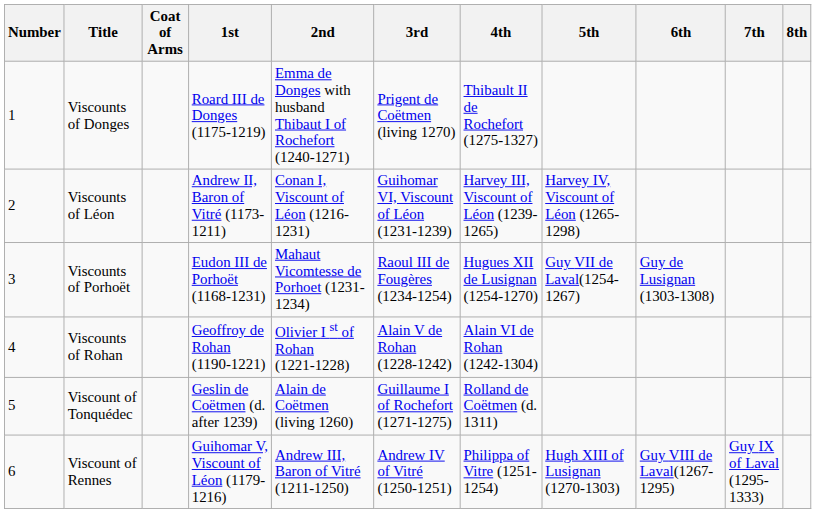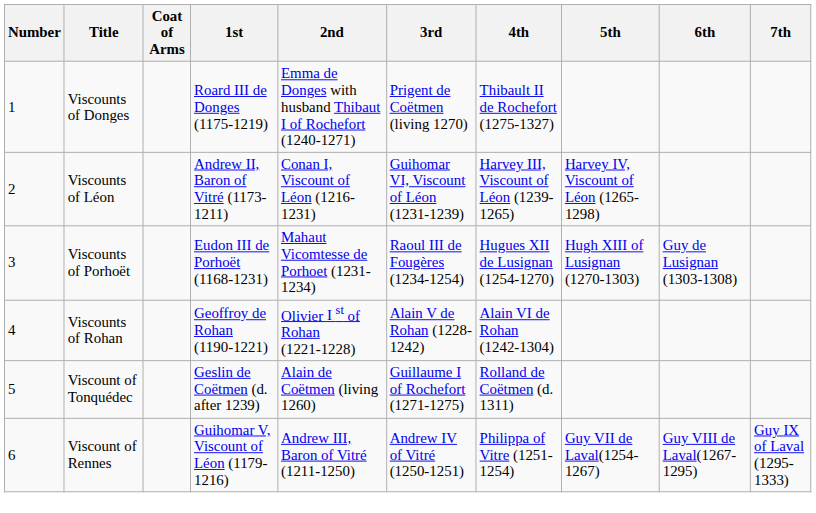 <table class="wikitable">
 <tr>
 <th>Number</th>
 <th>Title</th>
 <th>Coat of Arms</th>
 <th>1st</th>
 <th>2nd</th>
 <th>3rd</th>
 <th>4th</th>
 <th>5th</th>
 <th>6th</th>
 <th>7th</th>
-<th>8th</th>
 </tr>
 <tr>
 <td>1</td>
 <td>Viscounts of Donges</td>
 <td></td>
 <td><a href='#'>Roard III de Donges</a> (1175-1219)</td>
 <td><a href='#'>Emma de Donges</a> with husband <a href='#'>Thibaut I of Rochefort</a> (1240-1271)</td>
 <td><a href='#'>Prigent de Coëtmen</a> (living 1270)</td>
 <td><a href='#'>Thibault II de Rochefort</a> (1275-1327)</td>
-<td></td>
 <td></td>
 <td></td>
 <td></td>
 </tr>
 <tr>
 <td>2</td>
 <td>Viscounts of Léon</td>
 <td></td>
 <td><a href='#'>Andrew II, Baron of Vitré</a> (1173-1211)</td>
 <td><a href='#'>Conan I, Viscount of Léon</a> (1216-1231)</td>
 <td><a href='#'>Guihomar VI, Viscount of Léon</a> (1231-1239)</td>
 <td><a href='#'>Harvey III, Viscount of Léon</a> (1239-1265)</td>
 <td><a href='#'>Harvey IV, Viscount of Léon</a> (1265-1298)</td>
 <td></td>
 <td></td>
-<td></td>
 </tr>
 <tr>
 <td>3</td>
 <td>Viscounts of Porhoët</td>
 <td></td>
 <td><a href='#'>Eudon III de Porhoët</a> (1168-1231)</td>
 <td><a href='#'>Mahaut Vicomtesse de Porhoet</a> (1231-1234)</td>
 <td><a href='#'>Raoul III de Fougères</a> (1234-1254)</td>
 <td><a href='#'>Hugues XII de Lusignan</a> (1254-1270)</td>
-<td><a href='#'>Guy <abbr>VII</abbr> de Laval</a>(1254-1267)</td>
+<td><a href='#'>Hugh XIII of Lusignan</a> (1270-1303)</td>
 <td><a href='#'>Guy de Lusignan</a> (1303-1308)</td>
-<td></td>
 <td></td>
 </tr>
 <tr>
 <td>4</td>
 <td>Viscounts of Rohan</td>
 <td></td>
 <td><a href='#'>Geoffroy de Rohan</a> (1190-1221)</td>
 <td><a href='#'>Olivier <abbr>I <sup>st</sup></abbr> of Rohan</a><br>(1221-1228)</td>
 <td><a href='#'>Alain V de Rohan</a> (1228-1242)</td>
 <td><a href='#'>Alain VI de Rohan</a> (1242-1304)</td>
-<td></td>
 <td></td>
 <td></td>
 <td></td>
 </tr>
 <tr>
 <td>5</td>
 <td>Viscount of Tonquédec</td>
 <td></td>
 <td><a href='#'>Geslin de Coëtmen</a> (d. after 1239)</td>
 <td><a href='#'>Alain de Coëtmen</a> (living 1260)</td>
 <td><a href='#'>Guillaume I of Rochefort</a> (1271-1275)</td>
 <td><a href='#'>Rolland de Coëtmen</a> (d. 1311)</td>
 <td></td>
 <td></td>
 <td></td>
-<td></td>
 </tr>
 <tr>
 <td>6</td>
 <td>Viscount of Rennes</td>
 <td></td>
 <td><a href='#'>Guihomar V, Viscount of Léon</a> (1179-1216)</td>
 <td><a href='#'>Andrew III, Baron of Vitré</a> (1211-1250)</td>
 <td><a href='#'>Andrew IV of Vitré</a> (1250-1251)</td>
 <td><a href='#'>Philippa of Vitre</a> (1251-1254)</td>
-<td><a href='#'>Hugh XIII of Lusignan</a> (1270-1303)</td>
+<td><a href='#'>Guy <abbr>VII</abbr> de Laval</a>(1254-1267)</td>
 <td><a href='#'>Guy <abbr>VIII</abbr> de Laval</a>(1267-1295)</td>
 <td><a href='#'>Guy <abbr>IX</abbr> of Laval</a> (1295-1333)</td>
-<td></td>
 </tr>
 </table>
